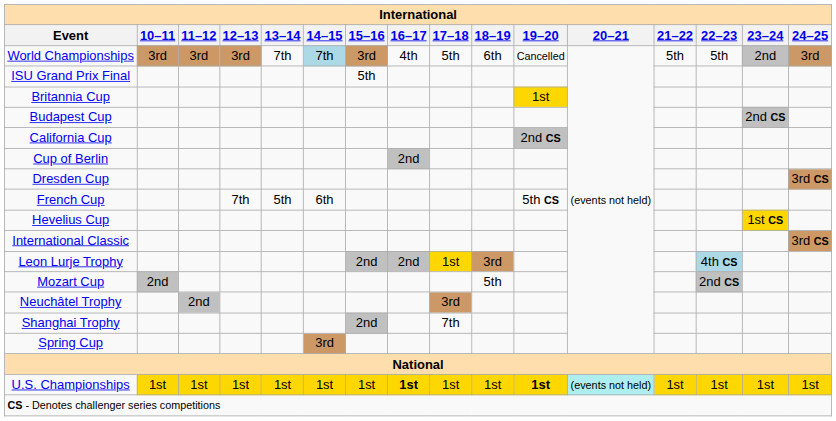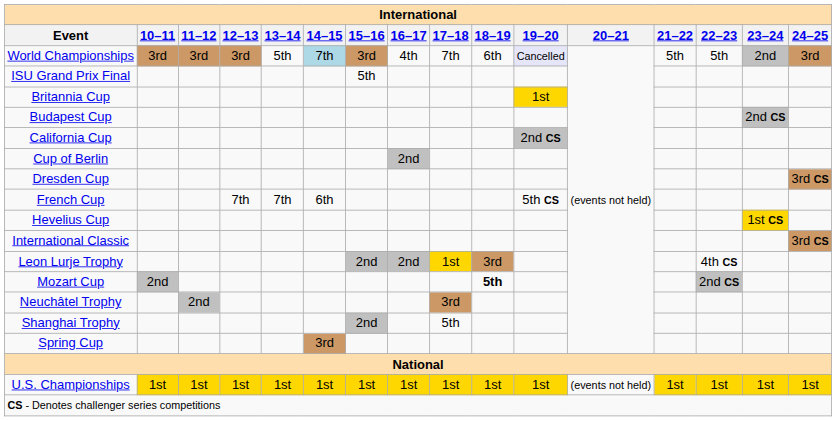 <table class="wikitable">
 <tr>
 <th style="background-color: #ffdead; " colspan="16" align=center><strong>International</strong></th>
 </tr>
 <tr>
 <th>Event</th>
 <th><a href='#'>10–11</a></th>
 <th><a href='#'>11–12</a></th>
 <th><a href='#'>12–13</a></th>
 <th><a href='#'>13–14</a></th>
 <th><a href='#'>14–15</a></th>
 <th><a href='#'>15–16</a></th>
 <th><a href='#'>16–17</a></th>
 <th><a href='#'>17–18</a></th>
 <th><a href='#'>18–19</a></th>
 <th><a href='#'>19–20</a></th>
 <th><a href='#'>20–21</a></th>
 <th><a href='#'>21–22</a></th>
 <th><a href='#'>22–23</a></th>
 <th><a href='#'>23–24</a></th>
 <th><a href='#'>24–25</a></th>
 </tr>
 <tr>
 <td align="center"><a href='#'>World Championships</a></td>
 <td 2010-11 align="center" bgcolor="cc9966">3rd</td>
 <td 2011-12 align="center" bgcolor="cc9966">3rd</td>
 <td 2012-13 align="center" bgcolor="cc9966">3rd</td>
-<td 2013-14 align="center">7th</td>
+<td align="center" 2013-14>5th</td>
 <td 2014-15 align="center" style="background: lightblue;">7th</td>
 <td 2015-16 align="center" bgcolor="cc9966">3rd</td>
 <td 2016-17 align="center">4th</td>
-<td align="center" 2017-18>5th</td>
+<td 2017-18 align="center">7th</td>
 <td 2018-19 align="center">6th</td>
-<td 2019-20 align="center"><small>Cancelled</small></td>
+<td 2019-20 align="center" style="background: lavender;"><small>Cancelled</small></td>
 <td rowspan="15"><small>(events not held)</small></td>
 <td align="center">5th</td>
 <td align="center">5th</td>
 <td align="center" bgcolor="silver">2nd</td>
 <td align="center" bgcolor="cc9966">3rd</td>
 </tr>
 <tr>
 <td align="center"><a href='#'>ISU Grand Prix Final</a></td>
 <td align="center" 2010-11></td>
 <td align="center" 2011-12></td>
 <td align="center" 2012-13></td>
 <td align="center" 2013-14></td>
 <td align="center" 2014-15></td>
 <td align="center" 2015-16>5th</td>
 <td align="center" 2016-17></td>
 <td align="center" 2017-18></td>
 <td align="center" 2018-19></td>
 <td align="center" 2019-20></td>
 <td align="center"></td>
 <td align="center"></td>
 <td align="center"></td>
 <td align="center"></td>
 </tr>
 <tr>
 <td align="center"><a href='#'>Britannia Cup</a></td>
 <td align="center" 2010-11></td>
 <td align="center" 2011-12></td>
 <td align="center" 2012-13></td>
 <td align="center" 2013-14></td>
 <td align="center" 2014-15></td>
 <td align="center" 2015-16></td>
 <td align="center" 2016-17></td>
 <td align="center" 2017-18></td>
 <td align="center" 2018-19></td>
 <td align="center" bgcolor="gold">1st</td>
 <td align="center"></td>
 <td align="center"></td>
 <td align="center"></td>
 <td align="center"></td>
 </tr>
 <tr>
 <td align="center"><a href='#'>Budapest Cup</a></td>
 <td align="center"></td>
 <td align="center"></td>
 <td align="center"></td>
 <td align="center"></td>
 <td align="center"></td>
 <td align="center"></td>
 <td align="center"></td>
 <td align="center"></td>
 <td align="center"></td>
 <td align="center"></td>
 <td align="center"></td>
 <td align="center"></td>
 <td align="center" bgcolor="silver">2nd <small><strong>CS</strong></small></td>
 <td align="center"></td>
 </tr>
 <tr>
 <td align="center"><a href='#'>California Cup</a></td>
 <td align="center" 2010-11></td>
 <td align="center" 2011-12></td>
 <td align="center" 2012-13></td>
 <td align="center" 2013-14></td>
 <td align="center" 2014-15></td>
 <td align="center" 2015-16></td>
 <td align="center" 2016-17></td>
 <td align="center" 2017-18></td>
 <td align="center" 2018-19></td>
 <td align="center" bgcolor="silver" 2019-20>2nd <small><strong>CS</strong></small></td>
 <td align="center"></td>
 <td align="center"></td>
 <td align="center"></td>
 <td align="center"></td>
 </tr>
 <tr>
 <td align="center"><a href='#'>Cup of Berlin</a></td>
 <td align="center" 2010-11></td>
 <td align="center" 2011-12></td>
 <td align="center" 2012-13></td>
 <td align="center" 2013-14></td>
 <td align="center" 2014-15></td>
 <td align="center" 2015-16></td>
 <td align="center" bgcolor="silver" 2016-17>2nd</td>
 <td align="center" 2017-18></td>
 <td align="center" 2018-19></td>
 <td align="center" 2019-20></td>
 <td align="center"></td>
 <td align="center"></td>
 <td align="center"></td>
 <td align="center"></td>
 </tr>
 <tr>
 <td align="center"><a href='#'>Dresden Cup</a></td>
 <td align="center"></td>
 <td align="center"></td>
 <td align="center"></td>
 <td align="center"></td>
 <td align="center"></td>
 <td align="center"></td>
 <td align="center"></td>
 <td align="center"></td>
 <td align="center"></td>
 <td align="center"></td>
 <td align="center"></td>
 <td align="center"></td>
 <td align="center"></td>
 <td align="center" bgcolor="cc9966">3rd <small><strong>CS</strong></small></td>
 </tr>
 <tr>
 <td align="center"><a href='#'>French Cup</a></td>
 <td align="center" 2010-11></td>
 <td align="center" 2011-12></td>
 <td align="center" 2012-13>7th</td>
-<td align="center" 2013-14>5th</td>
+<td 2013-14 align="center">7th</td>
 <td align="center" 2014-15>6th</td>
 <td align="center" 2015-16></td>
 <td align="center" 2016-17></td>
 <td align="center" 2017-18></td>
 <td align="center" 2018-19></td>
 <td align="center">5th <small><strong>CS</strong></small></td>
 <td align="center"></td>
 <td align="center"></td>
 <td align="center"></td>
 </tr>
 <tr>
 <td align="center"><a href='#'>Hevelius Cup</a></td>
 <td align="center"></td>
 <td align="center"></td>
 <td align="center"></td>
 <td align="center"></td>
 <td align="center"></td>
 <td align="center"></td>
 <td align="center"></td>
 <td align="center"></td>
 <td align="center"></td>
 <td align="center"></td>
 <td align="center"></td>
 <td align="center"></td>
 <td align="center" bgcolor="gold">1st <small><strong>CS</strong></small></td>
 <td align="center"></td>
 </tr>
 <tr>
 <td align="center"><a href='#'>International Classic</a></td>
 <td align="center"></td>
 <td align="center"></td>
 <td align="center"></td>
 <td align="center"></td>
 <td align="center"></td>
 <td align="center"></td>
 <td align="center"></td>
 <td align="center"></td>
 <td align="center"></td>
 <td align="center"></td>
 <td align="center"></td>
 <td align="center"></td>
 <td align="center"></td>
 <td align="center" bgcolor="cc9966">3rd <small><strong>CS</strong></small></td>
 </tr>
 <tr>
 <td align="center"><a href='#'>Leon Lurje Trophy</a></td>
 <td align="center" 2010-11></td>
 <td align="center" 2011-12></td>
 <td align="center" 2012-13></td>
 <td align="center" 2013-14></td>
 <td align="center" 2014-15></td>
 <td align="center" bgcolor="silver">2nd</td>
 <td align="center" bgcolor="silver">2nd</td>
 <td align="center" bgcolor="gold" 2017-18>1st</td>
 <td align="center" bgcolor="cc9966">3rd</td>
 <td align="center" 2019-20></td>
 <td align="center"></td>
-<td align="center" style="background: lightblue;">4th <small><strong>CS</strong></small></td>
+<td align="center">4th <small><strong>CS</strong></small></td>
 <td align="center"></td>
 <td align="center"></td>
 </tr>
 <tr>
 <td align="center"><a href='#'>Mozart Cup</a></td>
 <td align="center" bgcolor="silver">2nd</td>
 <td align="center" 2011-12></td>
 <td align="center" 2012-13></td>
 <td align="center" 2013-14></td>
 <td align="center" 2014-15></td>
 <td align="center" 2015-16></td>
 <td align="center" 2016-17></td>
 <td align="center" 2017-18></td>
-<td align="center" 2018-19>5th</td>
+<td align="center" 2018-19><strong>5th</strong></td>
 <td align="center" 2019-20></td>
 <td align="center"></td>
 <td align="center" bgcolor="silver">2nd <small><strong>CS</strong></small></td>
 <td align="center"></td>
 <td align="center"></td>
 </tr>
 <tr>
 <td align="center"><a href='#'>Neuchâtel Trophy</a></td>
 <td align="center" 2010-11></td>
 <td align="center" bgcolor="silver" 2011-12>2nd</td>
 <td align="center" 2012-13></td>
 <td align="center" 2013-14></td>
 <td align="center" 2014-15></td>
 <td align="center" 2015-16></td>
 <td align="center" 2016-17></td>
 <td align="center" bgcolor="cc9966" 2017-18>3rd</td>
 <td align="center" 2018-19></td>
 <td align="center" 2019-20></td>
 <td align="center"></td>
 <td align="center"></td>
 <td align="center"></td>
 <td align="center"></td>
 </tr>
 <tr>
 <td align="center"><a href='#'>Shanghai Trophy</a></td>
 <td align="center" 2010-11></td>
 <td align="center" 2011-12></td>
 <td align="center" 2012-13></td>
 <td align="center" 2013-14></td>
 <td align="center" 2014-15></td>
 <td align="center" bgcolor="silver">2nd</td>
 <td align="center" 2016-17></td>
-<td 2017-18 align="center">7th</td>
+<td align="center" 2017-18>5th</td>
 <td align="center" 2018-19></td>
 <td align="center" 2019-20></td>
 <td align="center"></td>
 <td align="center"></td>
 <td align="center"></td>
 <td align="center"></td>
 </tr>
 <tr>
 <td align="center"><a href='#'>Spring Cup</a></td>
 <td align="center"></td>
 <td align="center"></td>
 <td align="center"></td>
 <td align="center"></td>
 <td align="center" bgcolor="cc9966">3rd</td>
 <td align="center"></td>
 <td align="center"></td>
 <td align="center"></td>
 <td align="center"></td>
 <td align="center"></td>
 <td align="center"></td>
 <td align="center"></td>
 <td align="center"></td>
 <td align="center"></td>
 </tr>
 <tr>
 <th style="background-color: #ffdead; " colspan="16" align="center"><strong>National</strong></th>
 </tr>
 <tr>
 <td align="center"><a href='#'>U.S. Championships</a></td>
 <td align="center" bgcolor="gold" 2010-11>1st</td>
 <td align="center" bgcolor="gold" 2011-12>1st</td>
 <td align="center" bgcolor="gold" 2012-13>1st</td>
 <td align="center" bgcolor="gold" 2013-14>1st</td>
 <td align="center" bgcolor="gold" 2014-15>1st</td>
 <td align="center" bgcolor="gold" 2015-16>1st</td>
-<td align="center" bgcolor="gold" 2016-17><strong>1st</strong></td>
+<td align="center" bgcolor="gold" 2016-17>1st</td>
 <td align="center" bgcolor="gold" 2017-18>1st</td>
 <td align="center" bgcolor="gold" 2018-19>1st</td>
-<td align="center" bgcolor="gold" 2019-20><strong>1st</strong></td>
-<td align="center" style="background: paleturquoise;"><small>(events not held)</small></td>
+<td align="center" bgcolor="gold" 2019-20>1st</td>
+<td align="center"><small>(events not held)</small></td>
 <td align="center" bgcolor="gold">1st</td>
 <td align="center" bgcolor="gold">1st</td>
 <td align="center" bgcolor="gold">1st</td>
 <td align="center" bgcolor="gold">1st</td>
 </tr>
 <tr>
 <td colspan="16"><small><strong>CS</strong> - Denotes challenger series competitions</small></td>
 </tr>
 </table>
